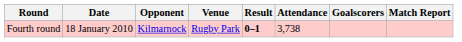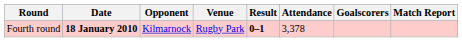 <table class="wikitable">
 <tr>
 <th>Round</th>
 <th>Date</th>
 <th>Opponent</th>
 <th>Venue</th>
 <th>Result</th>
 <th>Attendance</th>
 <th>Goalscorers</th>
 <th>Match Report</th>
 </tr>
 <tr style="background-color: #ffcccc;">
 <td>Fourth round</td>
-<td>18 January 2010</td>
+<td><strong>18 January 2010</strong></td>
 <td><a href='#'>Kilmarnock</a></td>
 <td><a href='#'>Rugby Park</a></td>
 <td><strong>0–1</strong></td>
-<td>3,738</td>
+<td>3,378</td>
 <td></td>
 <td></td>
 </tr>
 </table>
